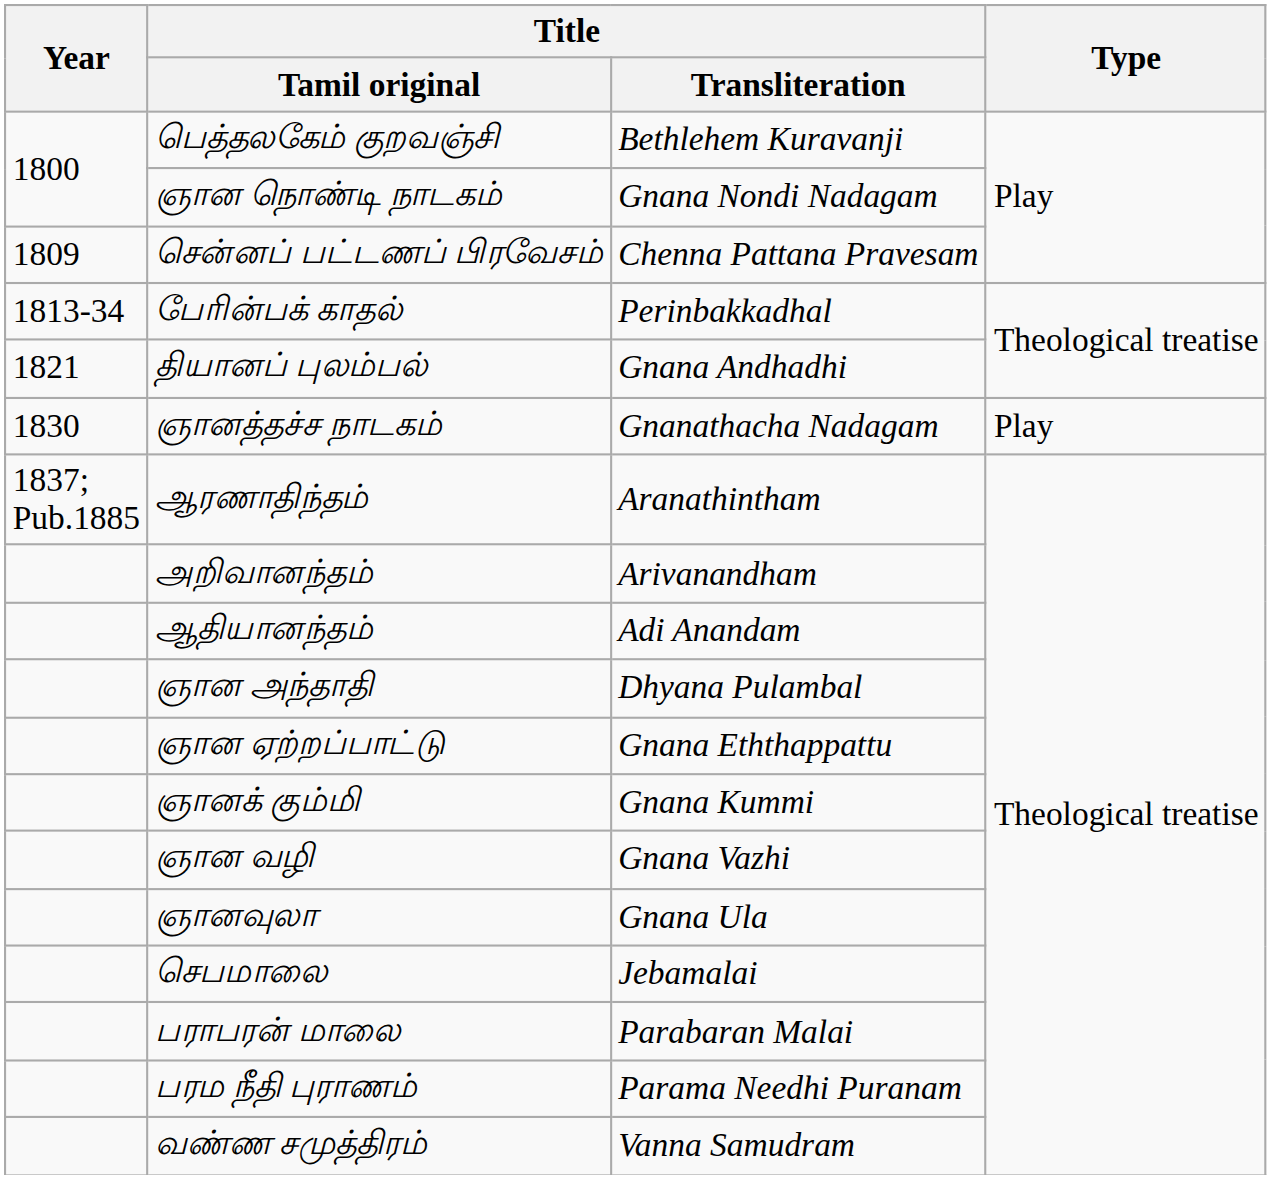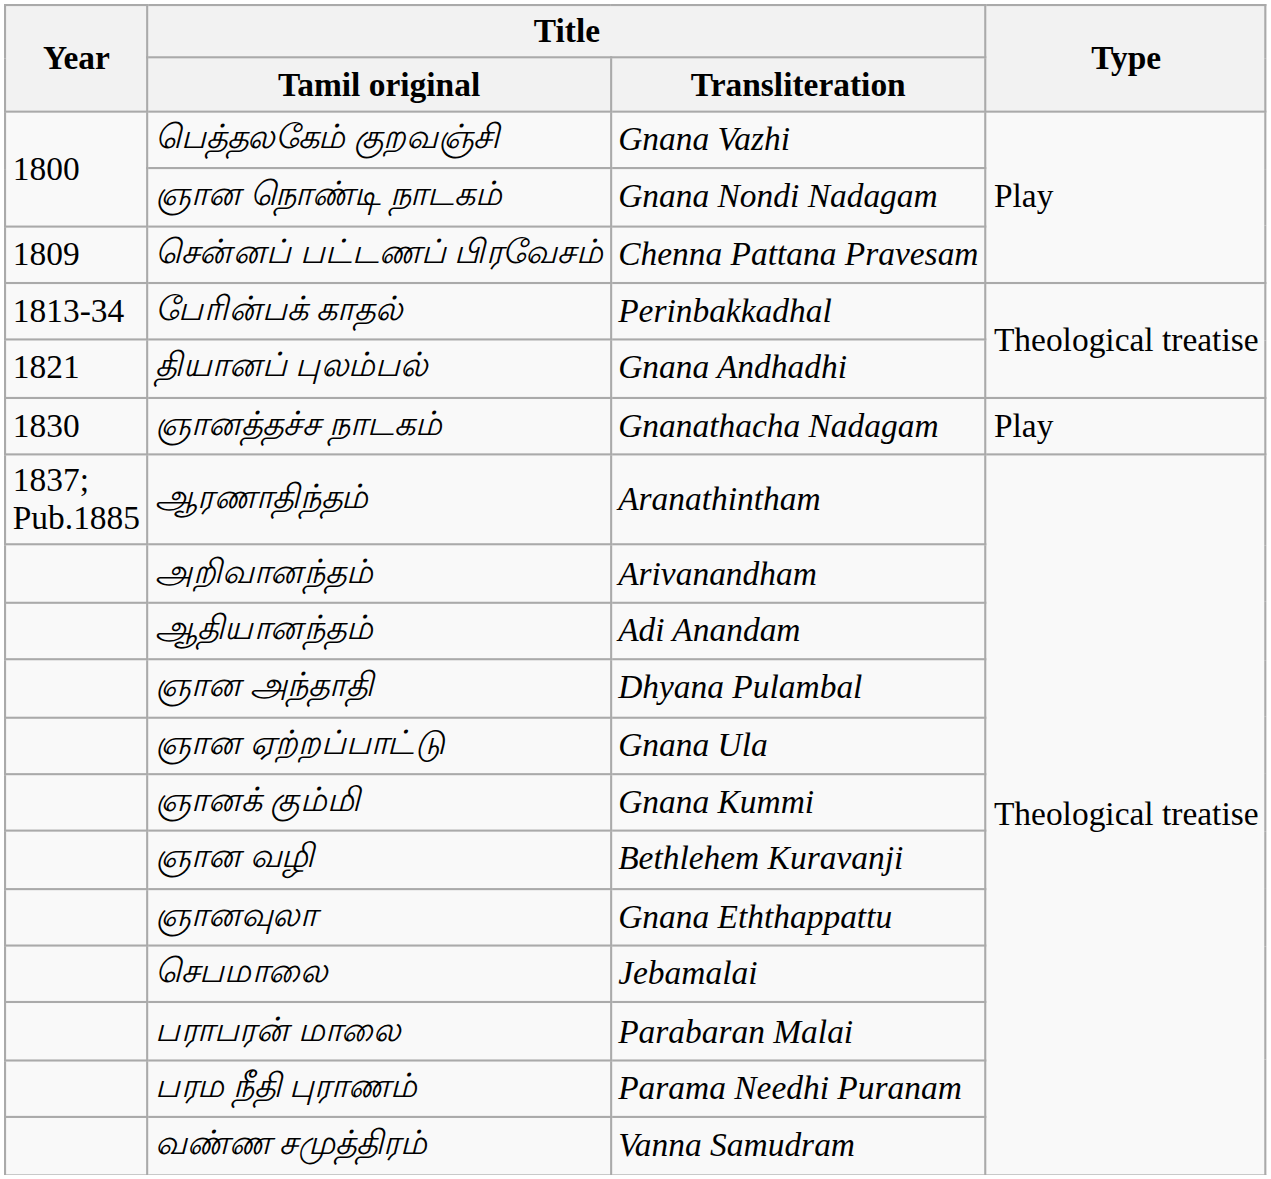 <table class="wikitable">
 <tr>
 <th rowspan="2">Year</th>
 <th colspan="2">Title</th>
 <th rowspan="2">Type</th>
 </tr>
 <tr>
 <th>Tamil original</th>
 <th>Transliteration</th>
 </tr>
 <tr>
 <td rowspan="2">1800</td>
 <td><em>பெத்தலகேம் குறவஞ்சி</em></td>
-<td><em>Bethlehem Kuravanji</em></td>
+<td><em>Gnana Vazhi</em></td>
 <td rowspan="3">Play</td>
 </tr>
 <tr>
 <td><em>ஞான நொண்டி நாடகம்</em></td>
 <td><em>Gnana Nondi Nadagam</em></td>
 </tr>
 <tr>
 <td>1809</td>
 <td><em>சென்னப் பட்டணப் பிரவேசம்</em></td>
 <td><em>Chenna Pattana Pravesam</em></td>
 </tr>
 <tr>
 <td>1813-34</td>
 <td><em>பேரின்பக் காதல்</em></td>
 <td><em>Perinbakkadhal</em></td>
 <td rowspan="2">Theological treatise</td>
 </tr>
 <tr>
 <td>1821</td>
 <td><em>தியானப் புலம்பல்</em></td>
 <td><em>Gnana Andhadhi</em></td>
 </tr>
 <tr>
 <td>1830</td>
 <td><em>ஞானத்தச்ச நாடகம்</em></td>
 <td><em>Gnanathacha Nadagam</em></td>
 <td>Play</td>
 </tr>
 <tr>
 <td>1837;<br>Pub.1885</td>
 <td><em>ஆரணாதிந்தம்</em> </td>
 <td><em>Aranathintham</em></td>
 <td rowspan="12">Theological treatise</td>
 </tr>
 <tr>
 <td></td>
 <td><em>அறிவானந்தம்</em></td>
 <td><em>Arivanandham</em></td>
 </tr>
 <tr>
 <td></td>
 <td><em>ஆதியானந்தம்</em></td>
 <td><em>Adi Anandam</em></td>
 </tr>
 <tr>
 <td></td>
 <td><em>ஞான அந்தாதி</em></td>
 <td><em>Dhyana Pulambal</em></td>
 </tr>
 <tr>
 <td></td>
 <td><em>ஞான ஏற்றப்பாட்டு</em></td>
-<td><em>Gnana Eththappattu</em></td>
+<td><em>Gnana Ula</em></td>
 </tr>
 <tr>
 <td></td>
 <td><em>ஞானக் கும்மி</em></td>
 <td><em>Gnana Kummi</em></td>
 </tr>
 <tr>
 <td></td>
 <td><em>ஞான வழி</em></td>
-<td><em>Gnana Vazhi</em></td>
+<td><em>Bethlehem Kuravanji</em></td>
 </tr>
 <tr>
 <td></td>
 <td><em>ஞானவுலா</em></td>
-<td><em>Gnana Ula</em></td>
+<td><em>Gnana Eththappattu</em></td>
 </tr>
 <tr>
 <td></td>
 <td><em>செபமாலை</em></td>
 <td><em>Jebamalai</em></td>
 </tr>
 <tr>
 <td></td>
 <td><em>பராபரன் மாலை</em></td>
 <td><em>Parabaran Malai</em></td>
 </tr>
 <tr>
 <td></td>
 <td><em>பரம நீதி புராணம்</em></td>
 <td><em>Parama Needhi Puranam</em></td>
 </tr>
 <tr>
 <td></td>
 <td><em>வண்ண சமுத்திரம்</em></td>
 <td><em>Vanna Samudram</em></td>
 </tr>
 </table>
